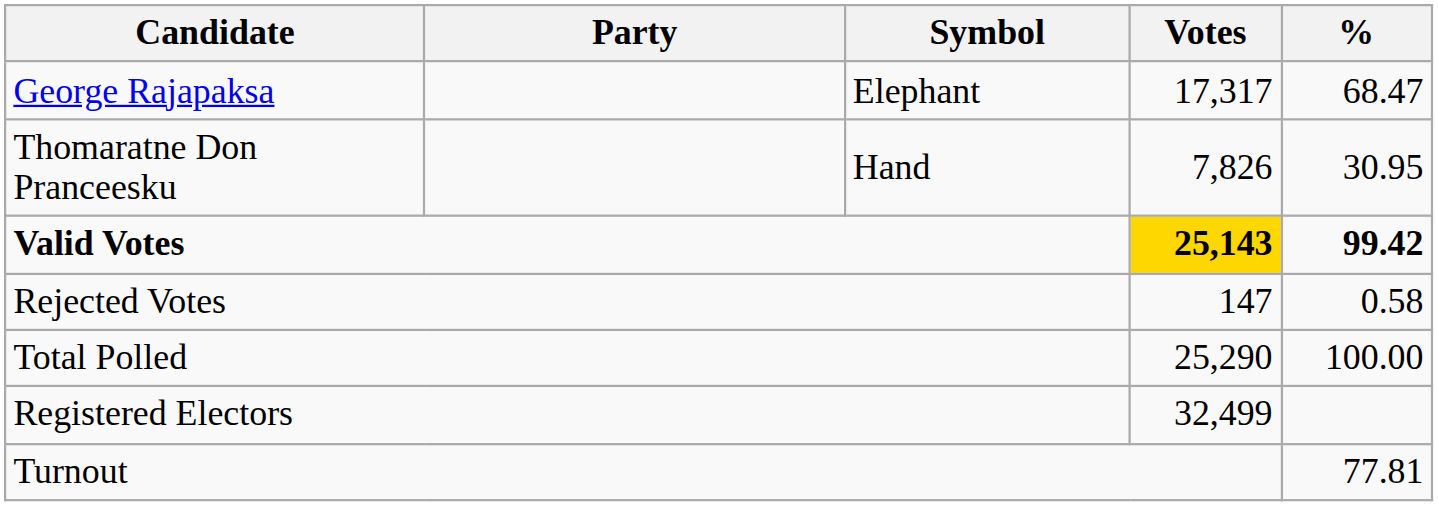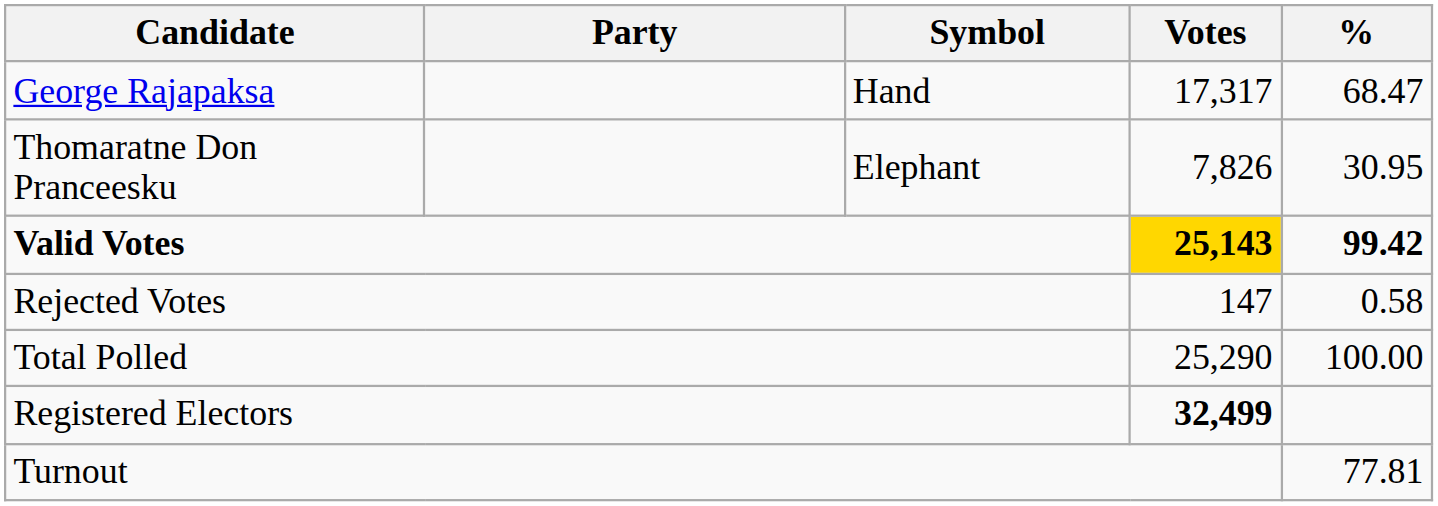 <table class="wikitable" border="1" style="text-align:right;">
 <tr>
 <th align=left width="180">Candidate</th>
 <th align=left width="180">Party</th>
 <th align=left width="120">Symbol</th>
 <th align=left width="60">Votes</th>
 <th align=left width="60">%</th>
 </tr>
 <tr>
 <td align=left><a href='#'>George Rajapaksa</a></td>
 <td></td>
-<td align=left>Elephant</td>
+<td align=left>Hand</td>
 <td align=right>17,317</td>
 <td align=right>68.47</td>
 </tr>
 <tr>
 <td align=left>Thomaratne Don Pranceesku</td>
 <td></td>
-<td align=left>Hand</td>
+<td align=left>Elephant</td>
 <td align=right>7,826</td>
 <td align=right>30.95</td>
 </tr>
 <tr>
 <td align=left colspan=3><strong>Valid Votes</strong></td>
 <td align=right style="background: gold;"><strong>25,143</strong></td>
 <td align=right><strong>99.42</strong></td>
 </tr>
 <tr>
 <td align=left colspan=3>Rejected Votes</td>
 <td align=right>147</td>
 <td align=right>0.58</td>
 </tr>
 <tr>
 <td align=left colspan=3>Total Polled</td>
 <td align=right>25,290</td>
 <td align=right>100.00</td>
 </tr>
 <tr>
 <td align=left colspan=3>Registered Electors</td>
-<td align=right>32,499</td>
+<td align=right><strong>32,499</strong></td>
 <td></td>
 </tr>
 <tr>
 <td align=left colspan=4>Turnout</td>
 <td align=right>77.81</td>
 </tr>
 </table>
